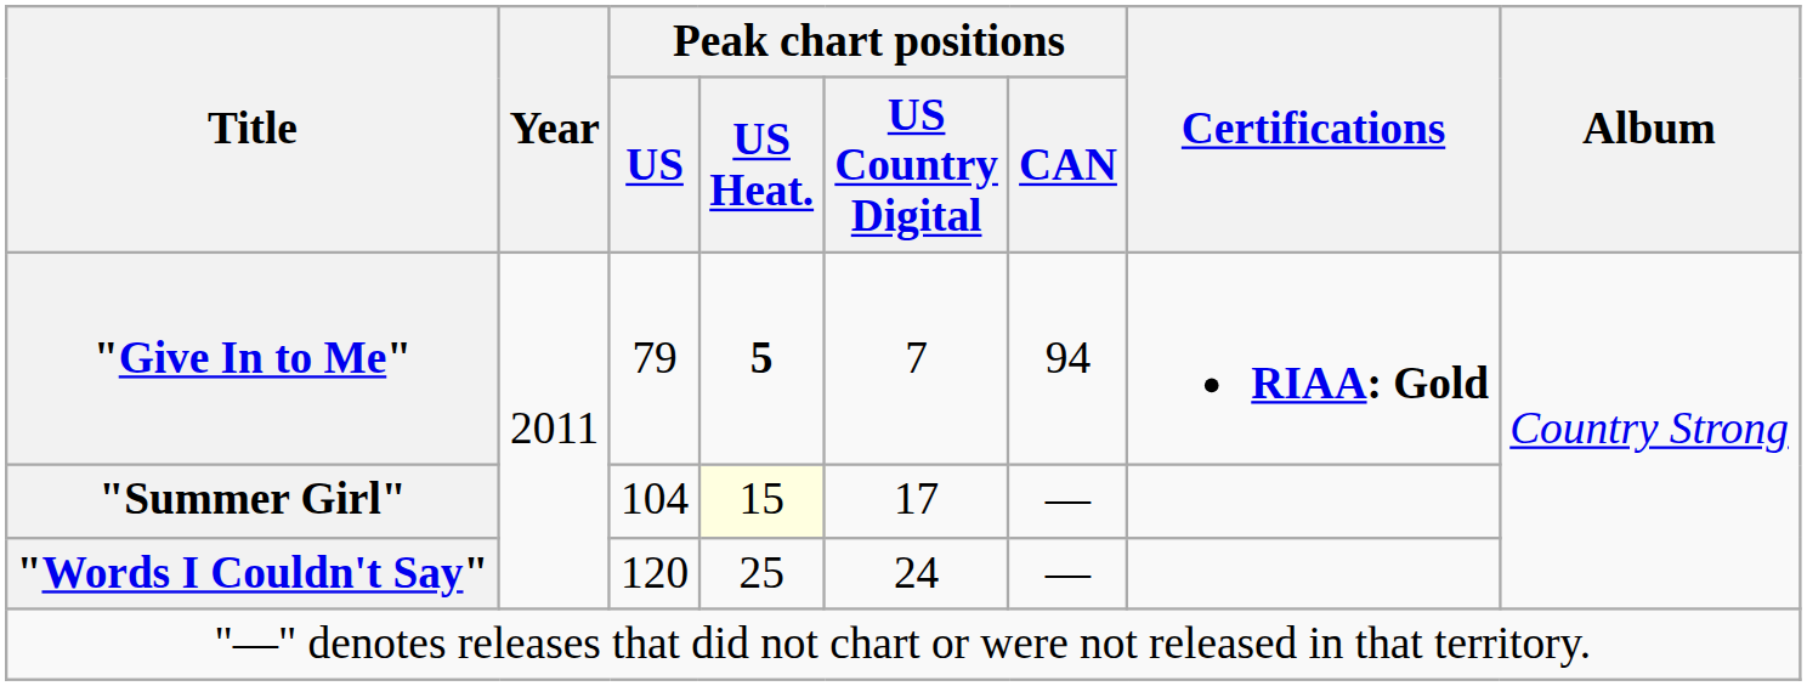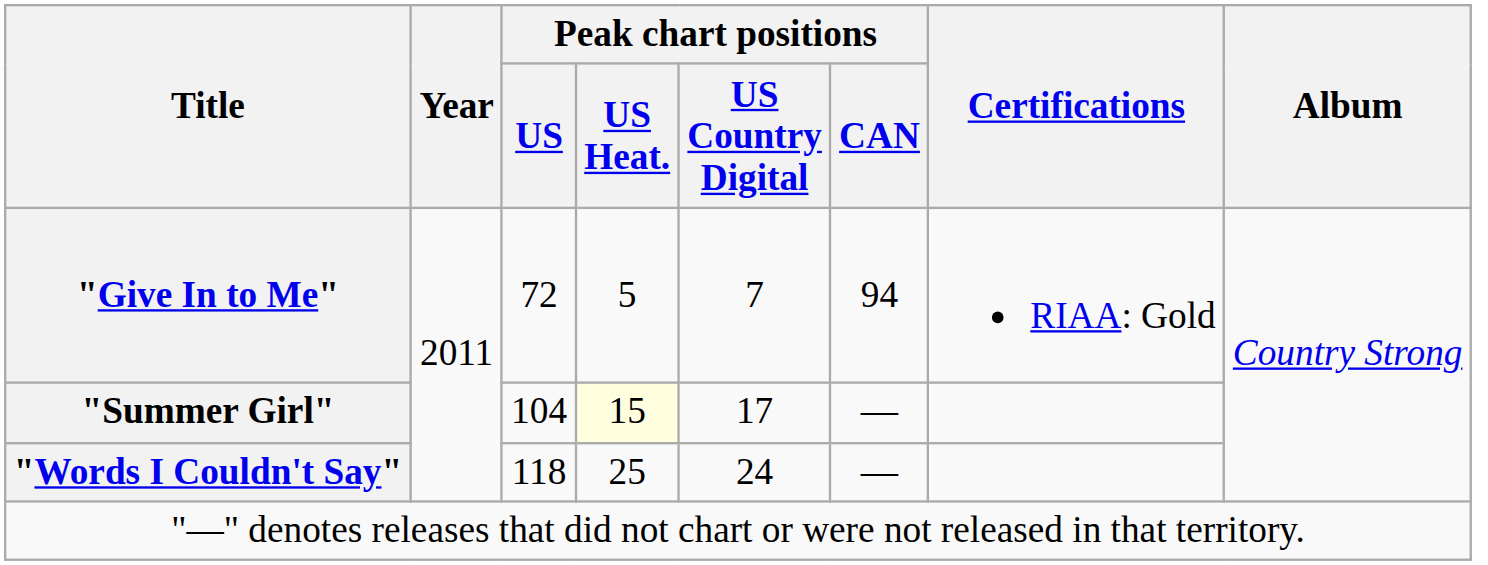 <table class="wikitable plainrowheaders" style="text-align:center;">
 <tr>
 <th scope="col" rowspan="2">Title</th>
 <th scope="col" rowspan="2">Year</th>
 <th scope="col" colspan="4">Peak chart positions</th>
 <th scope="col" rowspan="2"><a href='#'>Certifications</a></th>
 <th scope="col" rowspan="2">Album</th>
 </tr>
 <tr>
 <th scope="col"><a href='#'>US</a><br></th>
 <th scope="col"><a href='#'>US<br>Heat.</a><br></th>
 <th scope="col"><a href='#'>US<br>Country<br>Digital</a><br></th>
 <th scope="col"><a href='#'>CAN</a><br></th>
 </tr>
 <tr>
 <th scope="row">"<a href='#'>Give In to Me</a>"<br></th>
 <td rowspan="3">2011</td>
-<td>79</td>
-<td><strong>5</strong></td>
+<td>72</td>
+<td>5</td>
 <td>7</td>
 <td>94</td>
-<td><strong><br><ul><li><a href='#'>RIAA</a>: Gold</li></ul></strong></td>
+<td><br><ul><li><a href='#'>RIAA</a>: Gold</li></ul></td>
 <td rowspan="3"><em><a href='#'>Country Strong</a></em></td>
 </tr>
 <tr>
 <th scope="row">"Summer Girl"</th>
 <td>104</td>
 <td style="background: lightyellow;">15</td>
 <td>17</td>
 <td>—</td>
 <td></td>
 </tr>
 <tr>
 <th scope="row">"<a href='#'>Words I Couldn't Say</a>"</th>
-<td>120</td>
+<td>118</td>
 <td>25</td>
 <td>24</td>
 <td>—</td>
 <td></td>
 </tr>
 <tr>
 <td colspan="15" style="text-align:center;">"—" denotes releases that did not chart or were not released in that territory.</td>
 </tr>
 </table>
